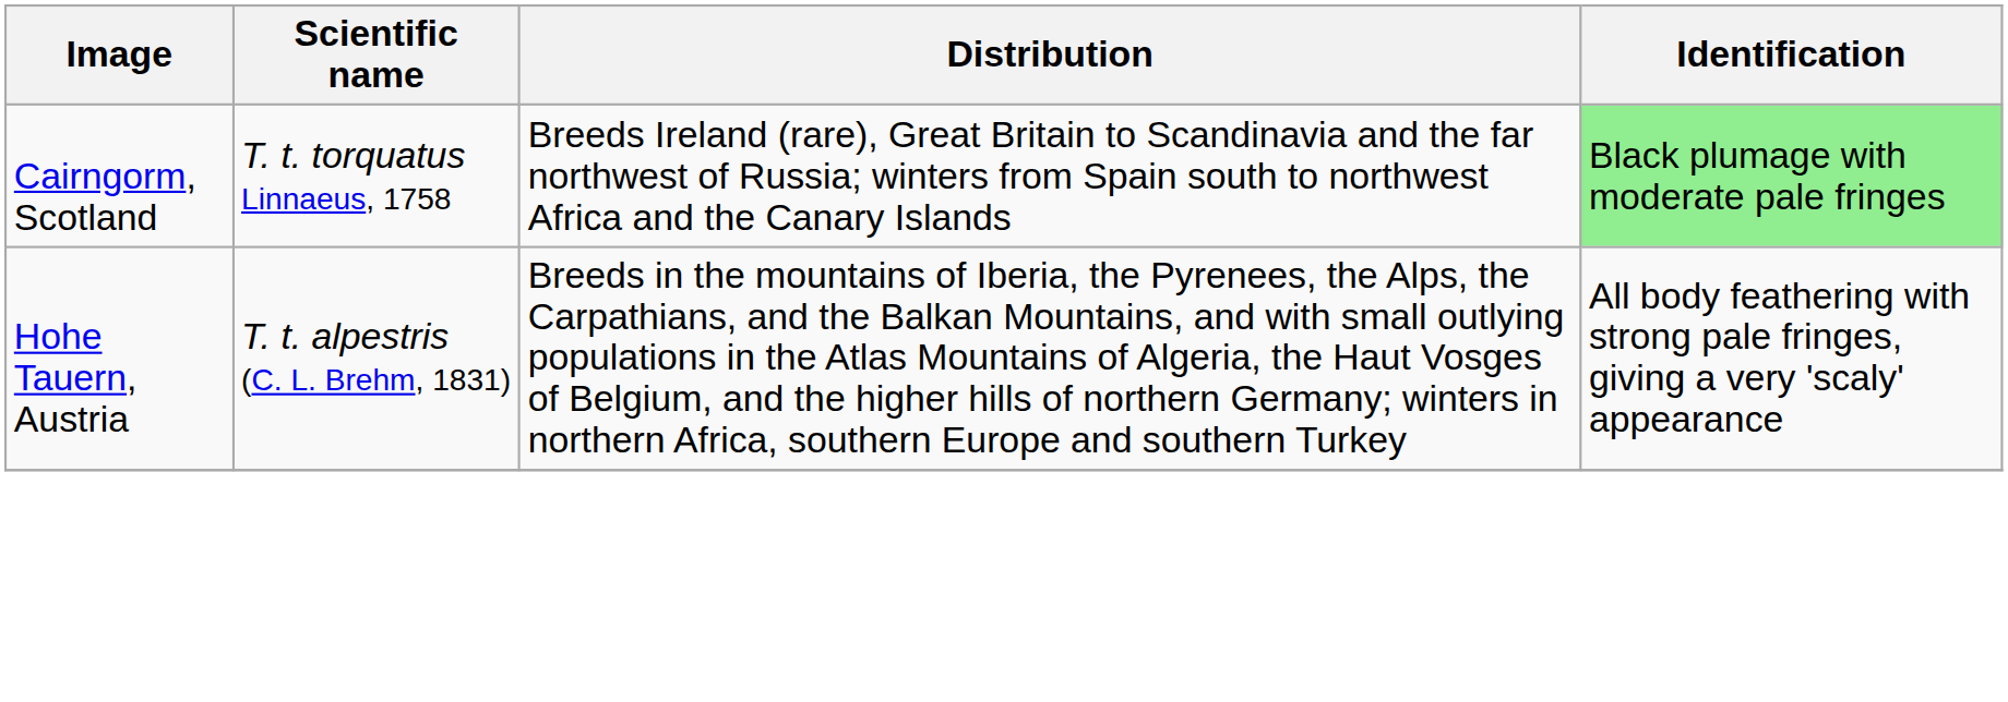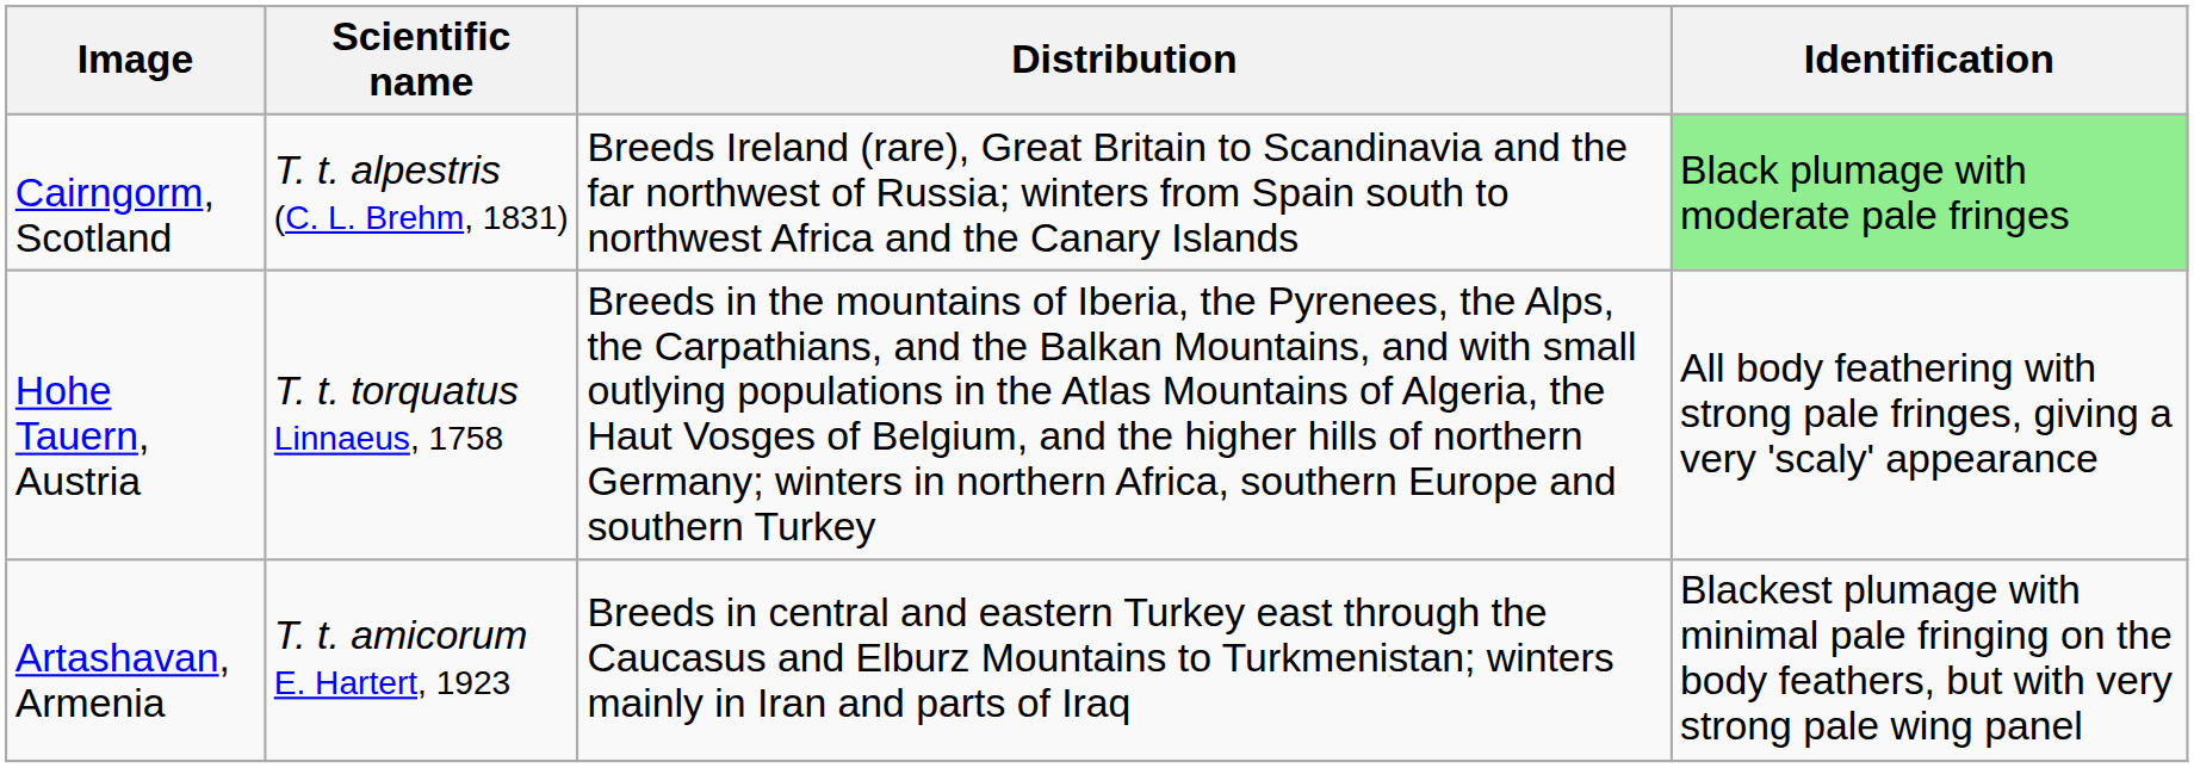 <table class="wikitable">
 <tr>
 <th>Image</th>
 <th>Scientific name</th>
 <th>Distribution</th>
 <th>Identification</th>
 </tr>
 <tr>
 <td><br><a href='#'>Cairngorm</a>, Scotland</td>
-<td><em>T. t. torquatus</em> <br><small><a href='#'>Linnaeus</a>, 1758</small></td>
+<td><em>T. t. alpestris</em> <br><small>(<a href='#'>C. L. Brehm</a>, 1831)</small></td>
 <td>Breeds Ireland (rare), Great Britain to Scandinavia and the far northwest of Russia; winters from Spain south to northwest Africa and the Canary Islands</td>
 <td style="background: lightgreen;">Black plumage with moderate pale fringes</td>
 </tr>
 <tr>
 <td><br><a href='#'>Hohe Tauern</a>, Austria</td>
-<td><em>T. t. alpestris</em> <br><small>(<a href='#'>C. L. Brehm</a>, 1831)</small></td>
+<td><em>T. t. torquatus</em> <br><small><a href='#'>Linnaeus</a>, 1758</small></td>
 <td>Breeds in the mountains of Iberia, the Pyrenees, the Alps, the Carpathians, and the Balkan Mountains, and with small outlying populations in the Atlas Mountains of Algeria, the Haut Vosges of Belgium, and the higher hills of northern Germany; winters in northern Africa, southern Europe and southern Turkey</td>
 <td>All body feathering with strong pale fringes, giving a very 'scaly' appearance</td>
 </tr>
 <tr>
+<td><br><a href='#'>Artashavan</a>, Armenia</td>
+<td><em>T. t. amicorum</em> <br><small><a href='#'>E. Hartert</a>, 1923</small></td>
+<td>Breeds in central and eastern Turkey east through the Caucasus and Elburz Mountains to Turkmenistan; winters mainly in Iran and parts of Iraq</td>
+<td>Blackest plumage with minimal pale fringing on the body feathers, but with very strong pale wing panel</td>
+</tr>
+<tr>
 </tr>
 </table>
